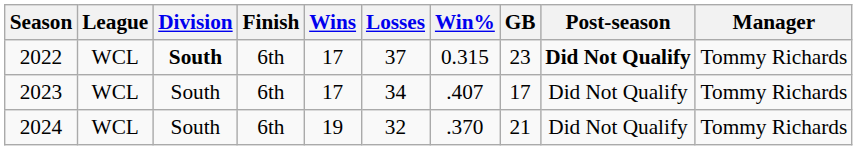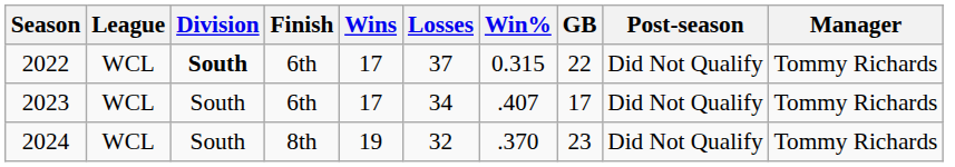 <table class="wikitable" style="text-align:center; font-size:95%">
 <tr>
 <th scope="col">Season</th>
 <th scope="col">League</th>
 <th scope="col"><a href='#'>Division</a></th>
 <th scope="col">Finish</th>
 <th scope="col"><a href='#'>Wins</a></th>
 <th scope="col"><a href='#'>Losses</a></th>
 <th scope="col"><a href='#'>Win%</a></th>
 <th scope="col">GB</th>
 <th scope="col">Post-season</th>
 <th scope="col">Manager</th>
 </tr>
 <tr>
 <td>2022</td>
 <td>WCL</td>
 <td><strong>South</strong></td>
 <td>6th</td>
 <td>17</td>
 <td>37</td>
 <td>0.315</td>
-<td>23</td>
-<td><strong>Did Not Qualify</strong></td>
+<td>22</td>
+<td>Did Not Qualify</td>
 <td>Tommy Richards</td>
 </tr>
 <tr>
 <td>2023</td>
 <td>WCL</td>
 <td>South</td>
 <td>6th</td>
 <td>17</td>
 <td>34</td>
 <td>.407</td>
 <td>17</td>
 <td>Did Not Qualify</td>
 <td>Tommy Richards</td>
 </tr>
 <tr>
 <td>2024</td>
 <td>WCL</td>
 <td>South</td>
-<td>6th</td>
+<td>8th</td>
 <td>19</td>
 <td>32</td>
 <td>.370</td>
-<td>21</td>
+<td>23</td>
 <td>Did Not Qualify</td>
 <td>Tommy Richards</td>
 </tr>
 </table>
